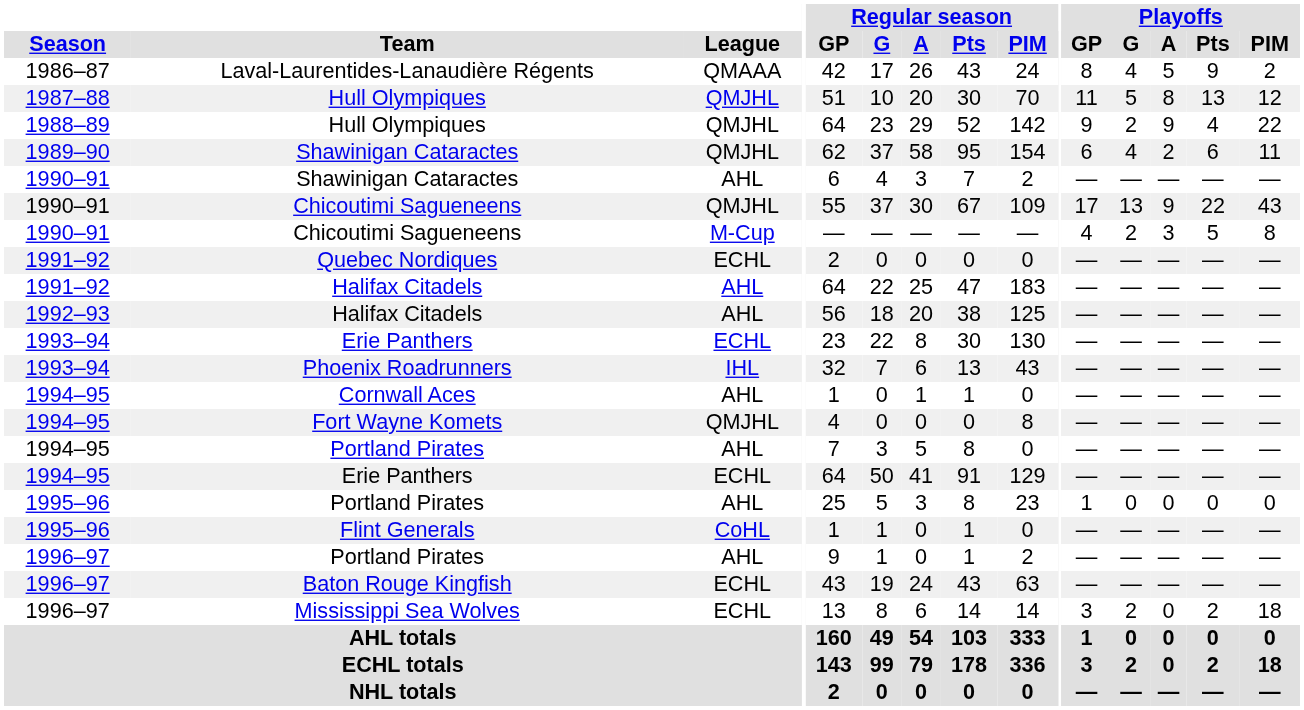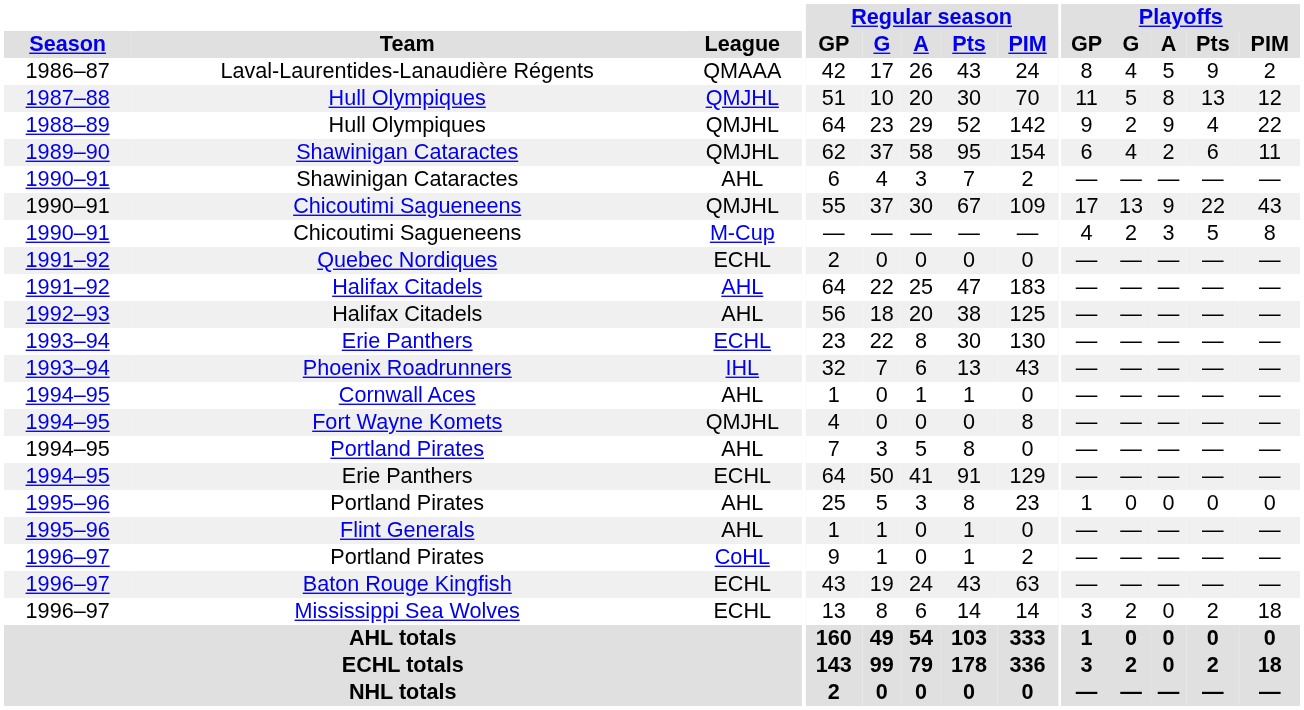 <table border="0" cellpadding="1" cellspacing="0" style="text-align:center; width:60em">
 <tr bgcolor="#e0e0e0">
 <th colspan="3" bgcolor="#ffffff"></th>
 <th rowspan="100" bgcolor="#ffffff"></th>
 <th colspan="5"><a href='#'>Regular season</a></th>
 <th rowspan="100" bgcolor="#ffffff"></th>
 <th colspan="5"><a href='#'>Playoffs</a></th>
 </tr>
 <tr bgcolor="#e0e0e0">
 <th><a href='#'>Season</a></th>
 <th>Team</th>
 <th>League</th>
 <th>GP</th>
 <th><a href='#'>G</a></th>
 <th><a href='#'>A</a></th>
 <th><a href='#'>Pts</a></th>
 <th><a href='#'>PIM</a></th>
 <th>GP</th>
 <th>G</th>
 <th>A</th>
 <th>Pts</th>
 <th>PIM</th>
 </tr>
 <tr>
 <td>1986–87</td>
 <td>Laval-Laurentides-Lanaudière Régents</td>
 <td>QMAAA</td>
 <td>42</td>
 <td>17</td>
 <td>26</td>
 <td>43</td>
 <td>24</td>
 <td>8</td>
 <td>4</td>
 <td>5</td>
 <td>9</td>
 <td>2</td>
 </tr>
 <tr bgcolor="#f0f0f0">
 <td><a href='#'>1987–88</a></td>
 <td><a href='#'>Hull Olympiques</a></td>
 <td><a href='#'>QMJHL</a></td>
 <td>51</td>
 <td>10</td>
 <td>20</td>
 <td>30</td>
 <td>70</td>
 <td>11</td>
 <td>5</td>
 <td>8</td>
 <td>13</td>
 <td>12</td>
 </tr>
 <tr>
 <td><a href='#'>1988–89</a></td>
 <td>Hull Olympiques</td>
 <td>QMJHL</td>
 <td>64</td>
 <td>23</td>
 <td>29</td>
 <td>52</td>
 <td>142</td>
 <td>9</td>
 <td>2</td>
 <td>9</td>
 <td>4</td>
 <td>22</td>
 </tr>
 <tr bgcolor="#f0f0f0">
 <td><a href='#'>1989–90</a></td>
 <td><a href='#'>Shawinigan Cataractes</a></td>
 <td>QMJHL</td>
 <td>62</td>
 <td>37</td>
 <td>58</td>
 <td>95</td>
 <td>154</td>
 <td>6</td>
 <td>4</td>
 <td>2</td>
 <td>6</td>
 <td>11</td>
 </tr>
 <tr>
 <td><a href='#'>1990–91</a></td>
 <td>Shawinigan Cataractes</td>
 <td>AHL</td>
 <td>6</td>
 <td>4</td>
 <td>3</td>
 <td>7</td>
 <td>2</td>
 <td>—</td>
 <td>—</td>
 <td>—</td>
 <td>—</td>
 <td>—</td>
 </tr>
 <tr bgcolor="#f0f0f0">
 <td>1990–91</td>
 <td><a href='#'>Chicoutimi Sagueneens</a></td>
 <td>QMJHL</td>
 <td>55</td>
 <td>37</td>
 <td>30</td>
 <td>67</td>
 <td>109</td>
 <td>17</td>
 <td>13</td>
 <td>9</td>
 <td>22</td>
 <td>43</td>
 </tr>
 <tr>
 <td><a href='#'>1990–91</a></td>
 <td>Chicoutimi Sagueneens</td>
 <td><a href='#'>M-Cup</a></td>
 <td>—</td>
 <td>—</td>
 <td>—</td>
 <td>—</td>
 <td>—</td>
 <td>4</td>
 <td>2</td>
 <td>3</td>
 <td>5</td>
 <td>8</td>
 </tr>
 <tr bgcolor="#f0f0f0">
 <td><a href='#'>1991–92</a></td>
 <td><a href='#'>Quebec Nordiques</a></td>
 <td>ECHL</td>
 <td>2</td>
 <td>0</td>
 <td>0</td>
 <td>0</td>
 <td>0</td>
 <td>—</td>
 <td>—</td>
 <td>—</td>
 <td>—</td>
 <td>—</td>
 </tr>
 <tr>
 <td><a href='#'>1991–92</a></td>
 <td><a href='#'>Halifax Citadels</a></td>
 <td><a href='#'>AHL</a></td>
 <td>64</td>
 <td>22</td>
 <td>25</td>
 <td>47</td>
 <td>183</td>
 <td>—</td>
 <td>—</td>
 <td>—</td>
 <td>—</td>
 <td>—</td>
 </tr>
 <tr bgcolor="#f0f0f0">
 <td><a href='#'>1992–93</a></td>
 <td>Halifax Citadels</td>
 <td>AHL</td>
 <td>56</td>
 <td>18</td>
 <td>20</td>
 <td>38</td>
 <td>125</td>
 <td>—</td>
 <td>—</td>
 <td>—</td>
 <td>—</td>
 <td>—</td>
 </tr>
 <tr>
 <td><a href='#'>1993–94</a></td>
 <td><a href='#'>Erie Panthers</a></td>
 <td><a href='#'>ECHL</a></td>
 <td>23</td>
 <td>22</td>
 <td>8</td>
 <td>30</td>
 <td>130</td>
 <td>—</td>
 <td>—</td>
 <td>—</td>
 <td>—</td>
 <td>—</td>
 </tr>
 <tr bgcolor="#f0f0f0">
 <td><a href='#'>1993–94</a></td>
 <td><a href='#'>Phoenix Roadrunners</a></td>
 <td><a href='#'>IHL</a></td>
 <td>32</td>
 <td>7</td>
 <td>6</td>
 <td>13</td>
 <td>43</td>
 <td>—</td>
 <td>—</td>
 <td>—</td>
 <td>—</td>
 <td>—</td>
 </tr>
 <tr>
 <td><a href='#'>1994–95</a></td>
 <td><a href='#'>Cornwall Aces</a></td>
 <td>AHL</td>
 <td>1</td>
 <td>0</td>
 <td>1</td>
 <td>1</td>
 <td>0</td>
 <td>—</td>
 <td>—</td>
 <td>—</td>
 <td>—</td>
 <td>—</td>
 </tr>
 <tr bgcolor="#f0f0f0">
 <td><a href='#'>1994–95</a></td>
 <td><a href='#'>Fort Wayne Komets</a></td>
 <td>QMJHL</td>
 <td>4</td>
 <td>0</td>
 <td>0</td>
 <td>0</td>
 <td>8</td>
 <td>—</td>
 <td>—</td>
 <td>—</td>
 <td>—</td>
 <td>—</td>
 </tr>
 <tr>
 <td>1994–95</td>
 <td><a href='#'>Portland Pirates</a></td>
 <td>AHL</td>
 <td>7</td>
 <td>3</td>
 <td>5</td>
 <td>8</td>
 <td>0</td>
 <td>—</td>
 <td>—</td>
 <td>—</td>
 <td>—</td>
 <td>—</td>
 </tr>
 <tr bgcolor="#f0f0f0">
 <td><a href='#'>1994–95</a></td>
 <td>Erie Panthers</td>
 <td>ECHL</td>
 <td>64</td>
 <td>50</td>
 <td>41</td>
 <td>91</td>
 <td>129</td>
 <td>—</td>
 <td>—</td>
 <td>—</td>
 <td>—</td>
 <td>—</td>
 </tr>
 <tr>
 <td><a href='#'>1995–96</a></td>
 <td>Portland Pirates</td>
 <td>AHL</td>
 <td>25</td>
 <td>5</td>
 <td>3</td>
 <td>8</td>
 <td>23</td>
 <td>1</td>
 <td>0</td>
 <td>0</td>
 <td>0</td>
 <td>0</td>
 </tr>
 <tr bgcolor="#f0f0f0">
 <td><a href='#'>1995–96</a></td>
 <td><a href='#'>Flint Generals</a></td>
-<td><a href='#'>CoHL</a></td>
+<td>AHL</td>
 <td>1</td>
 <td>1</td>
 <td>0</td>
 <td>1</td>
 <td>0</td>
 <td>—</td>
 <td>—</td>
 <td>—</td>
 <td>—</td>
 <td>—</td>
 </tr>
 <tr>
 <td><a href='#'>1996–97</a></td>
 <td>Portland Pirates</td>
-<td>AHL</td>
+<td><a href='#'>CoHL</a></td>
 <td>9</td>
 <td>1</td>
 <td>0</td>
 <td>1</td>
 <td>2</td>
 <td>—</td>
 <td>—</td>
 <td>—</td>
 <td>—</td>
 <td>—</td>
 </tr>
 <tr bgcolor="#f0f0f0">
 <td><a href='#'>1996–97</a></td>
 <td><a href='#'>Baton Rouge Kingfish</a></td>
 <td>ECHL</td>
 <td>43</td>
 <td>19</td>
 <td>24</td>
 <td>43</td>
 <td>63</td>
 <td>—</td>
 <td>—</td>
 <td>—</td>
 <td>—</td>
 <td>—</td>
 </tr>
 <tr>
 <td>1996–97</td>
 <td><a href='#'>Mississippi Sea Wolves</a></td>
 <td>ECHL</td>
 <td>13</td>
 <td>8</td>
 <td>6</td>
 <td>14</td>
 <td>14</td>
 <td>3</td>
 <td>2</td>
 <td>0</td>
 <td>2</td>
 <td>18</td>
 </tr>
 <tr bgcolor="#e0e0e0">
 <th colspan="3">AHL totals</th>
 <th>160</th>
 <th>49</th>
 <th>54</th>
 <th>103</th>
 <th>333</th>
 <th>1</th>
 <th>0</th>
 <th>0</th>
 <th>0</th>
 <th>0</th>
 </tr>
 <tr bgcolor="#e0e0e0">
 <th colspan="3">ECHL totals</th>
 <th>143</th>
 <th>99</th>
 <th>79</th>
 <th>178</th>
 <th>336</th>
 <th>3</th>
 <th>2</th>
 <th>0</th>
 <th>2</th>
 <th>18</th>
 </tr>
 <tr bgcolor="#e0e0e0">
 <th colspan="3">NHL totals</th>
 <th>2</th>
 <th>0</th>
 <th>0</th>
 <th>0</th>
 <th>0</th>
 <th>—</th>
 <th>—</th>
 <th>—</th>
 <th>—</th>
 <th>—</th>
 </tr>
 </table>
